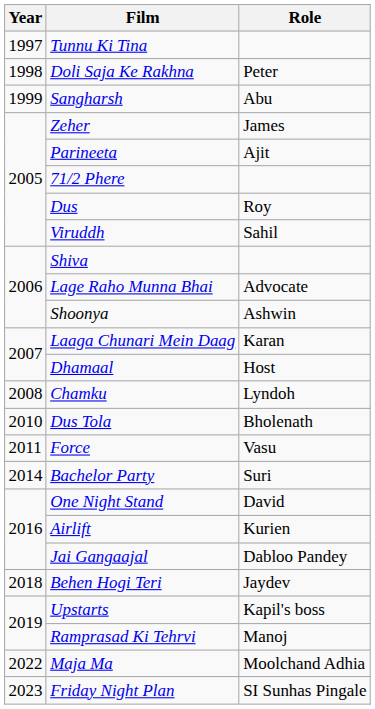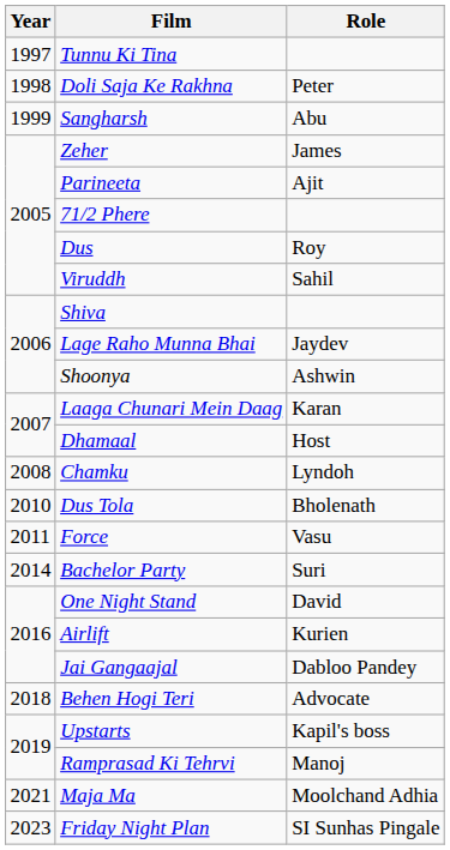 <table class="wikitable sortable">
 <tr>
 <th>Year</th>
 <th>Film</th>
 <th>Role</th>
 </tr>
 <tr>
 <td>1997</td>
 <td><em><a href='#'>Tunnu Ki Tina</a></em></td>
 <td></td>
 </tr>
 <tr>
 <td>1998</td>
 <td><em><a href='#'>Doli Saja Ke Rakhna</a></em></td>
 <td>Peter</td>
 </tr>
 <tr>
 <td>1999</td>
 <td><em><a href='#'>Sangharsh</a></em></td>
 <td>Abu</td>
 </tr>
 <tr>
 <td rowspan="5">2005</td>
 <td><em><a href='#'>Zeher</a></em></td>
 <td>James</td>
 </tr>
 <tr>
 <td><em><a href='#'>Parineeta</a></em></td>
 <td>Ajit</td>
 </tr>
 <tr>
 <td><em><a href='#'>71/2 Phere</a></em></td>
 <td></td>
 </tr>
 <tr>
 <td><em><a href='#'>Dus</a></em></td>
 <td>Roy</td>
 </tr>
 <tr>
 <td><em><a href='#'>Viruddh</a></em></td>
 <td>Sahil</td>
 </tr>
 <tr>
 <td rowspan="3">2006</td>
 <td><em><a href='#'>Shiva</a></em></td>
 <td></td>
 </tr>
 <tr>
 <td><em><a href='#'>Lage Raho Munna Bhai</a></em></td>
-<td>Advocate</td>
+<td>Jaydev</td>
 </tr>
 <tr>
 <td><em>Shoonya</em></td>
 <td>Ashwin</td>
 </tr>
 <tr>
 <td rowspan="2">2007</td>
 <td><em><a href='#'>Laaga Chunari Mein Daag</a></em></td>
 <td>Karan</td>
 </tr>
 <tr>
 <td><em><a href='#'>Dhamaal</a></em></td>
 <td>Host</td>
 </tr>
 <tr>
 <td>2008</td>
 <td><em><a href='#'>Chamku</a></em></td>
 <td>Lyndoh</td>
 </tr>
 <tr>
 <td>2010</td>
 <td><em><a href='#'>Dus Tola</a></em></td>
 <td>Bholenath</td>
 </tr>
 <tr>
 <td>2011</td>
 <td><em><a href='#'>Force</a></em></td>
 <td>Vasu</td>
 </tr>
 <tr>
 <td>2014</td>
 <td><em><a href='#'>Bachelor Party</a></em></td>
 <td>Suri</td>
 </tr>
 <tr>
 <td rowspan="3">2016</td>
 <td><em><a href='#'>One Night Stand</a></em></td>
 <td>David</td>
 </tr>
 <tr>
 <td><em><a href='#'>Airlift</a></em></td>
 <td>Kurien</td>
 </tr>
 <tr>
 <td><em><a href='#'>Jai Gangaajal</a></em></td>
 <td>Dabloo Pandey</td>
 </tr>
 <tr>
 <td>2018</td>
 <td><em><a href='#'>Behen Hogi Teri</a></em></td>
-<td>Jaydev</td>
+<td>Advocate</td>
 </tr>
 <tr>
 <td rowspan="2">2019</td>
 <td><em><a href='#'>Upstarts</a></em></td>
 <td>Kapil's boss</td>
 </tr>
 <tr>
 <td><em><a href='#'>Ramprasad Ki Tehrvi</a></em></td>
 <td>Manoj</td>
 </tr>
 <tr>
-<td>2022</td>
+<td>2021</td>
 <td><a href='#'><em>Maja Ma</em></a></td>
 <td>Moolchand Adhia</td>
 </tr>
 <tr>
 <td>2023</td>
 <td><a href='#'><em>Friday Night Plan</em></a></td>
 <td>SI Sunhas Pingale</td>
 </tr>
 </table>
